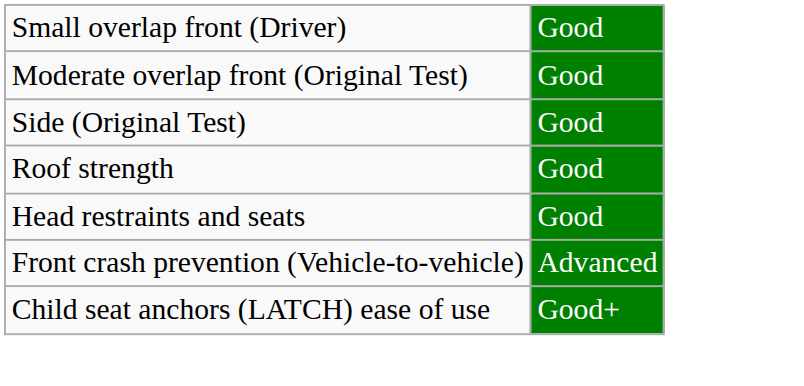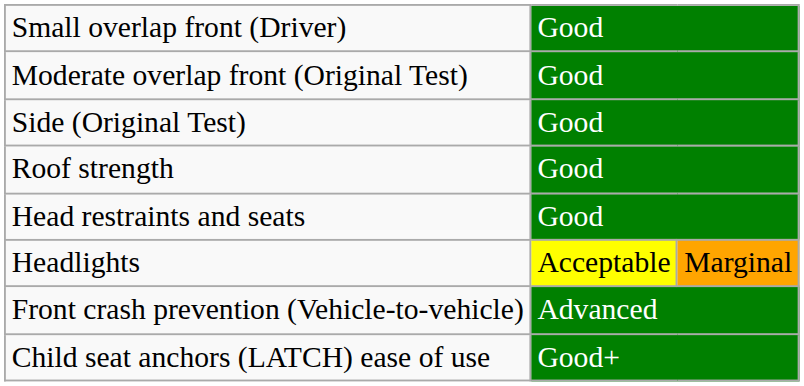 <table class="wikitable">
 <tr>
 <td>Small overlap front (Driver)</td>
 <td colspan="2" style="color:white;background:green">Good</td>
 </tr>
 <tr>
 <td>Moderate overlap front (Original Test)</td>
 <td colspan="2" style="color:white;background:green">Good</td>
 </tr>
 <tr>
 <td>Side (Original Test)</td>
 <td colspan="2" style="color:white;background:green">Good</td>
 </tr>
 <tr>
 <td>Roof strength</td>
 <td colspan="2" style="color:white;background:green">Good</td>
 </tr>
 <tr>
 <td>Head restraints and seats</td>
 <td colspan="2" style="color:white;background:green">Good</td>
 </tr>
 <tr>
+<td>Headlights</td>
+<td style="color:black;background:yellow">Acceptable</td>
+<td style="color:black;background:orange">Marginal</td>
+</tr>
+<tr>
 <td>Front crash prevention (Vehicle-to-vehicle)</td>
 <td colspan="2" style="color:white;background:green">Advanced</td>
 </tr>
 <tr>
 <td>Child seat anchors (LATCH) ease of use</td>
 <td colspan="2" style="color:white;background:green">Good+</td>
 </tr>
 </table>
